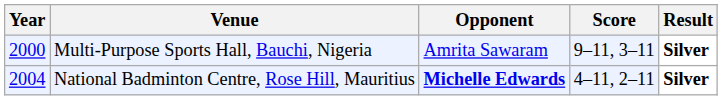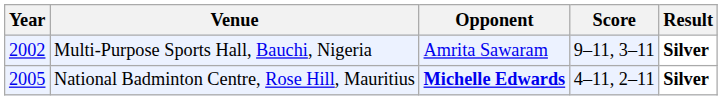 <table class="sortable wikitable" style="font-size: 90%;">
 <tr>
 <th>Year</th>
 <th>Venue</th>
 <th>Opponent</th>
 <th>Score</th>
 <th>Result</th>
 </tr>
 <tr style="background:#ECF2FF">
-<td align="center"><a href='#'>2000</a></td>
+<td align="center"><a href='#'>2002</a></td>
 <td align="left">Multi-Purpose Sports Hall, <a href='#'>Bauchi</a>, Nigeria</td>
 <td align="left"> <a href='#'>Amrita Sawaram</a></td>
 <td align="left">9–11, 3–11</td>
 <td style="text-align:left; background:white"> <strong>Silver</strong></td>
 </tr>
 <tr style="background:#ECF2FF">
-<td align="center"><a href='#'>2004</a></td>
+<td align="center"><a href='#'>2005</a></td>
 <td align="left">National Badminton Centre, <a href='#'>Rose Hill</a>, Mauritius</td>
 <td align="left"><strong> <a href='#'>Michelle Edwards</a></strong></td>
 <td align="left">4–11, 2–11</td>
 <td style="text-align:left; background:white"> <strong>Silver</strong></td>
 </tr>
 </table>
